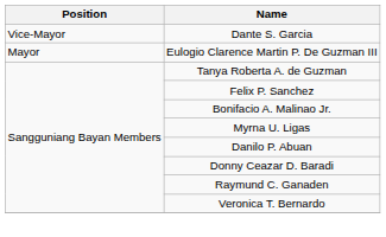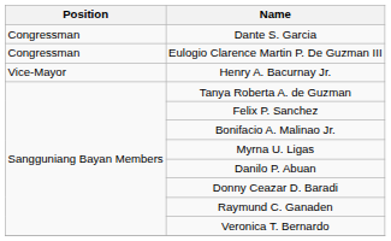 <table class="wikitable" style="line-height:1.20em; font-size:100%;">
 <tr>
 <th>Position</th>
 <th>Name</th>
 </tr>
 <tr>
-<td>Vice-Mayor</td>
+<td>Congressman</td>
 <td style="text-align:center;">Dante S. Garcia</td>
 </tr>
 <tr>
-<td>Mayor</td>
+<td>Congressman</td>
 <td style="text-align:center;">Eulogio Clarence Martin P. De Guzman III</td>
+</tr>
+<tr>
+<td>Vice-Mayor</td>
+<td style="text-align:center;">Henry A. Bacurnay Jr.</td>
 </tr>
 <tr>
 <td rowspan=8>Sangguniang Bayan Members</td>
 <td style="text-align:center;">Tanya Roberta A. de Guzman</td>
 </tr>
 <tr>
 <td style="text-align:center;">Felix P. Sanchez</td>
 </tr>
 <tr>
 <td style="text-align:center;">Bonifacio A. Malinao Jr.</td>
 </tr>
 <tr>
 <td style="text-align:center;">Myrna U. Ligas</td>
 </tr>
 <tr>
 <td style="text-align:center;">Danilo P. Abuan</td>
 </tr>
 <tr>
 <td style="text-align:center;">Donny Ceazar D. Baradi</td>
 </tr>
 <tr>
 <td style="text-align:center;">Raymund C. Ganaden</td>
 </tr>
 <tr>
 <td style="text-align:center;">Veronica T. Bernardo</td>
 </tr>
 <tr>
 </tr>
 </table>
